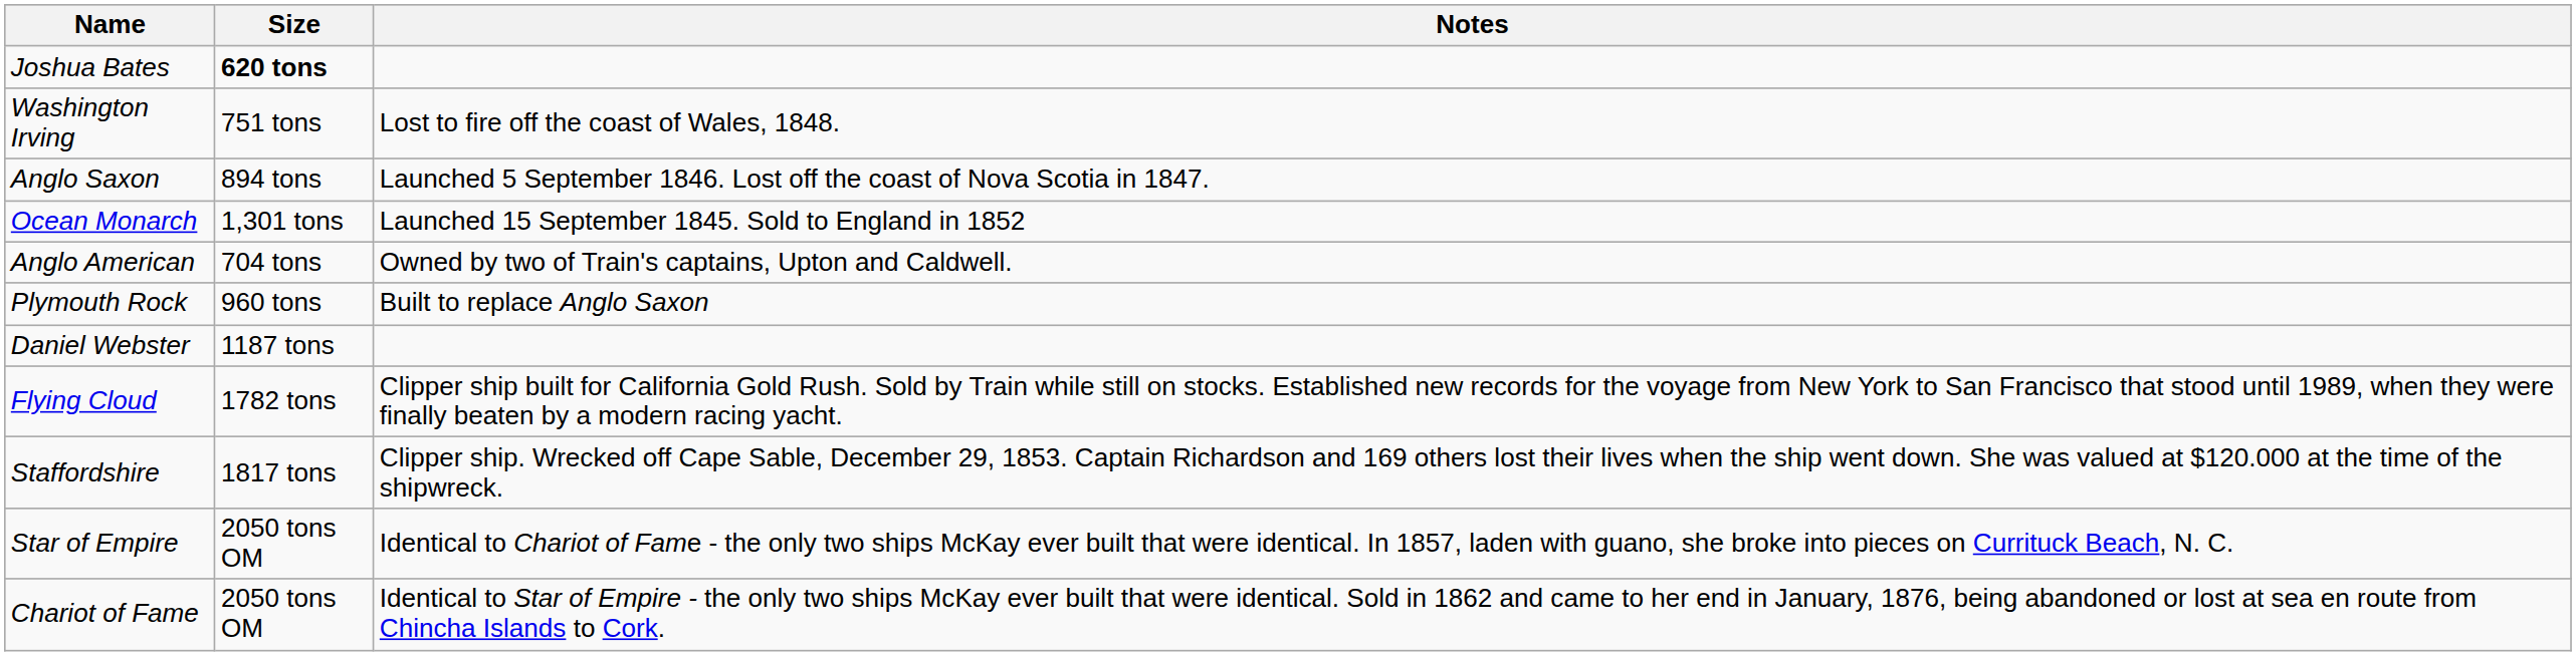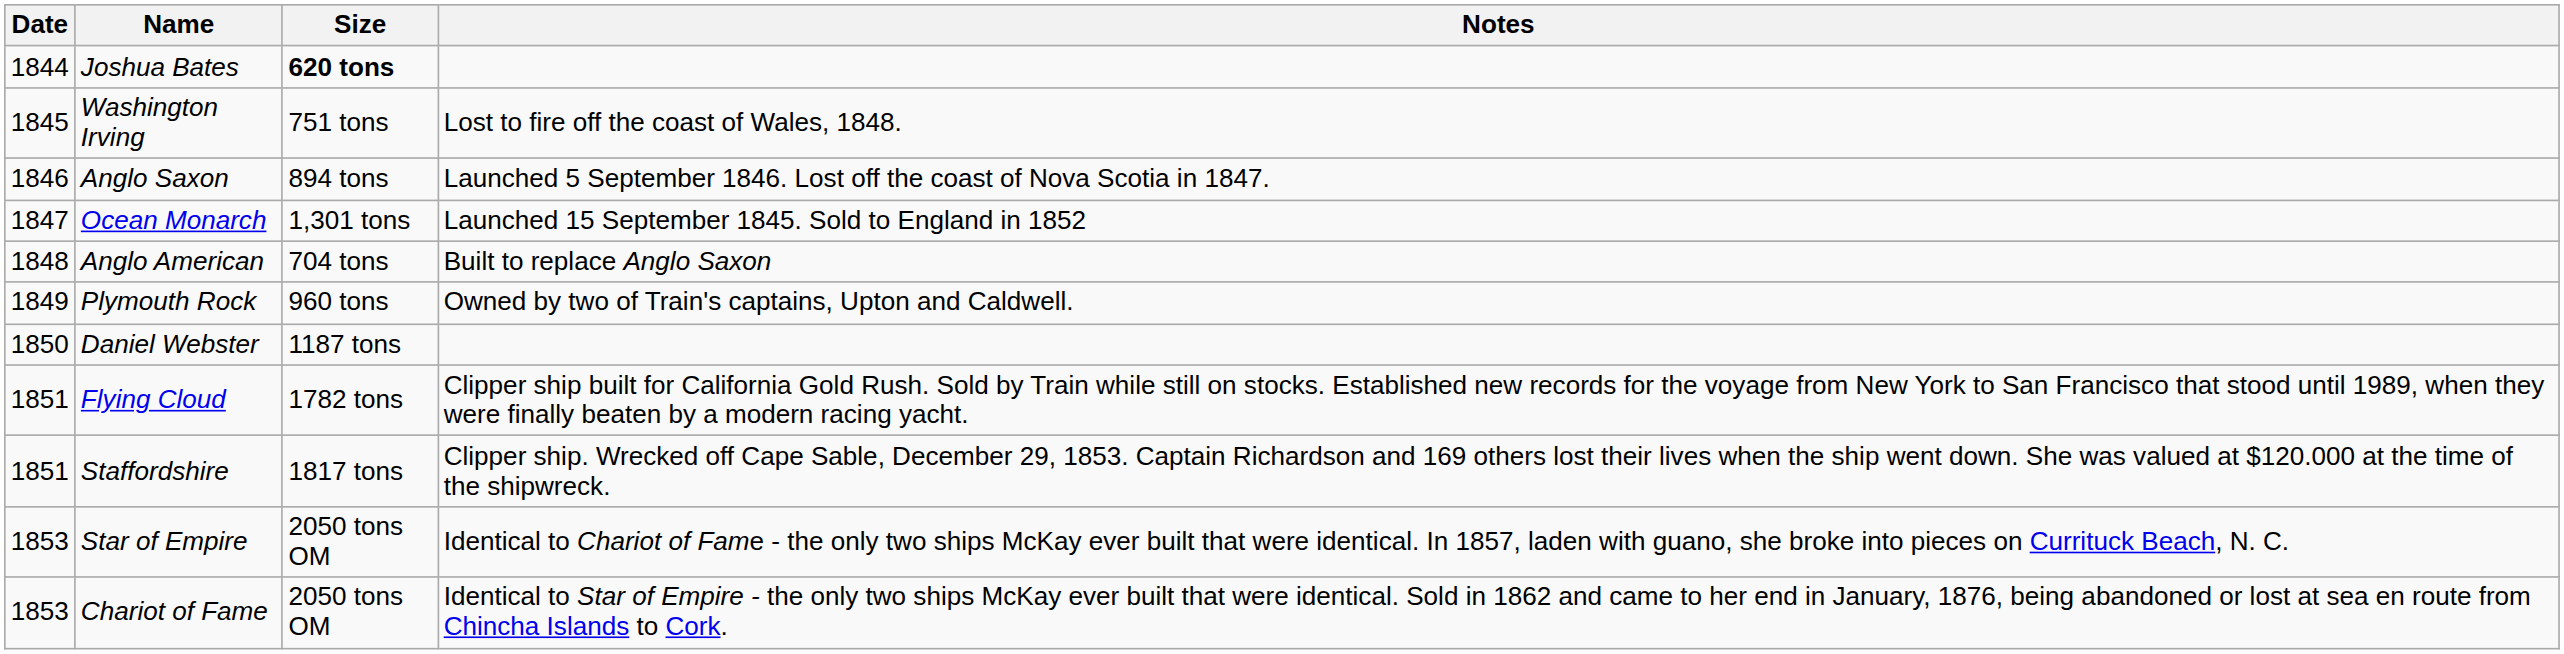 <table class="wikitable">
 <tr>
+<th>Date</th>
 <th>Name</th>
 <th>Size</th>
 <th>Notes</th>
 </tr>
 <tr>
+<td>1844</td>
 <td><em>Joshua Bates</em></td>
 <td><strong>620 tons</strong></td>
 <td></td>
 </tr>
 <tr>
+<td>1845</td>
 <td><em>Washington Irving</em></td>
 <td>751 tons</td>
 <td>Lost to fire off the coast of Wales, 1848.</td>
 </tr>
 <tr>
+<td>1846</td>
 <td><em>Anglo Saxon</em></td>
 <td>894 tons</td>
 <td>Launched 5 September 1846. Lost off the coast of Nova Scotia in 1847.</td>
 </tr>
 <tr>
+<td>1847</td>
 <td><em><a href='#'>Ocean Monarch</a></em></td>
 <td>1,301 tons</td>
 <td>Launched 15 September 1845. Sold to England in 1852</td>
 </tr>
 <tr>
+<td>1848</td>
 <td><em>Anglo American</em></td>
 <td>704 tons</td>
+<td>Built to replace <em>Anglo Saxon</em></td>
+</tr>
+<tr>
+<td>1849</td>
+<td><em>Plymouth Rock</em></td>
+<td>960 tons</td>
 <td>Owned by two of Train's captains, Upton and Caldwell.</td>
 </tr>
 <tr>
-<td><em>Plymouth Rock</em></td>
-<td>960 tons</td>
-<td>Built to replace <em>Anglo Saxon</em></td>
-</tr>
-<tr>
+<td>1850</td>
 <td><em>Daniel Webster</em></td>
 <td>1187 tons</td>
 <td></td>
 </tr>
 <tr>
+<td>1851</td>
 <td><em><a href='#'>Flying Cloud</a></em></td>
 <td>1782 tons</td>
 <td>Clipper ship built for California Gold Rush. Sold by Train while still on stocks. Established new records for the voyage from New York to San Francisco that stood until 1989, when they were finally beaten by a modern racing yacht.</td>
 </tr>
 <tr>
+<td>1851</td>
 <td><em>Staffordshire</em></td>
 <td>1817 tons</td>
 <td>Clipper ship. Wrecked off Cape Sable, December 29, 1853. Captain Richardson and 169 others lost their lives when the ship went down. She was valued at $120.000 at the time of the shipwreck.</td>
 </tr>
 <tr>
+<td>1853</td>
 <td><em>Star of Empire</em></td>
 <td>2050 tons OM</td>
 <td>Identical to <em>Chariot of Fam</em>e - the only two ships McKay ever built that were identical. In 1857, laden with guano, she broke into pieces on <a href='#'>Currituck Beach</a>, N. C.</td>
 </tr>
 <tr>
+<td>1853</td>
 <td><em>Chariot of Fame</em></td>
 <td>2050 tons OM</td>
 <td>Identical to <em>Star of Empire -</em> the only two ships McKay ever built that were identical. Sold in 1862 and came to her end in January, 1876, being abandoned or lost at sea en route from <a href='#'>Chincha Islands</a> to <a href='#'>Cork</a>.</td>
 </tr>
 </table>
